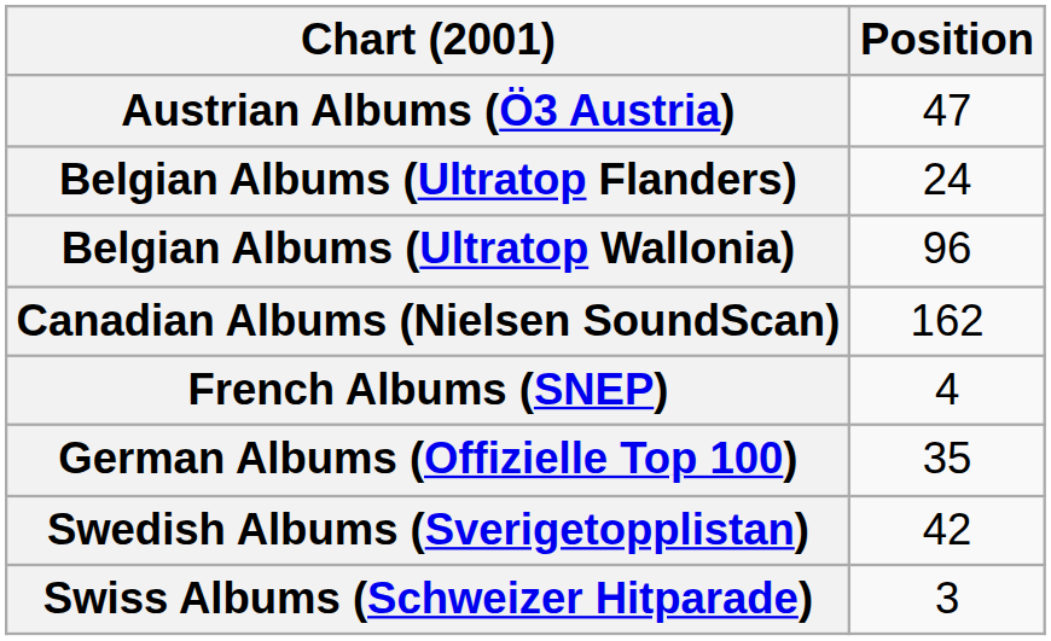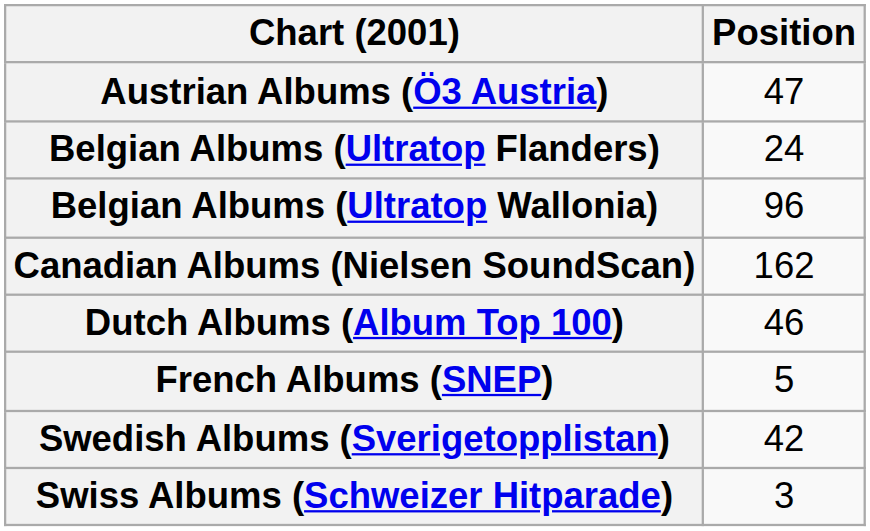 <table class="wikitable sortable plainrowheaders" style="text-align:center">
 <tr>
 <th>Chart (2001)</th>
 <th>Position</th>
 </tr>
 <tr>
 <th scope="row">Austrian Albums (<a href='#'>Ö3 Austria</a>)</th>
 <td>47</td>
 </tr>
 <tr>
 <th scope="row">Belgian Albums (<a href='#'>Ultratop</a> Flanders)</th>
 <td>24</td>
 </tr>
 <tr>
 <th scope="row">Belgian Albums (<a href='#'>Ultratop</a> Wallonia)</th>
 <td>96</td>
 </tr>
 <tr>
 <th scope="row">Canadian Albums (Nielsen SoundScan)</th>
 <td>162</td>
 </tr>
 <tr>
-<th scope="row">French Albums (<a href='#'>SNEP</a>)</th>
-<td>4</td>
+<th scope="row">Dutch Albums (<a href='#'>Album Top 100</a>)</th>
+<td>46</td>
 </tr>
 <tr>
-<th scope="row">German Albums (<a href='#'>Offizielle Top 100</a>)</th>
-<td>35</td>
+<th scope="row">French Albums (<a href='#'>SNEP</a>)</th>
+<td>5</td>
 </tr>
 <tr>
 <th scope="row">Swedish Albums (<a href='#'>Sverigetopplistan</a>)</th>
 <td>42</td>
 </tr>
 <tr>
 <th scope="row">Swiss Albums (<a href='#'>Schweizer Hitparade</a>)</th>
 <td>3</td>
 </tr>
 </table>
